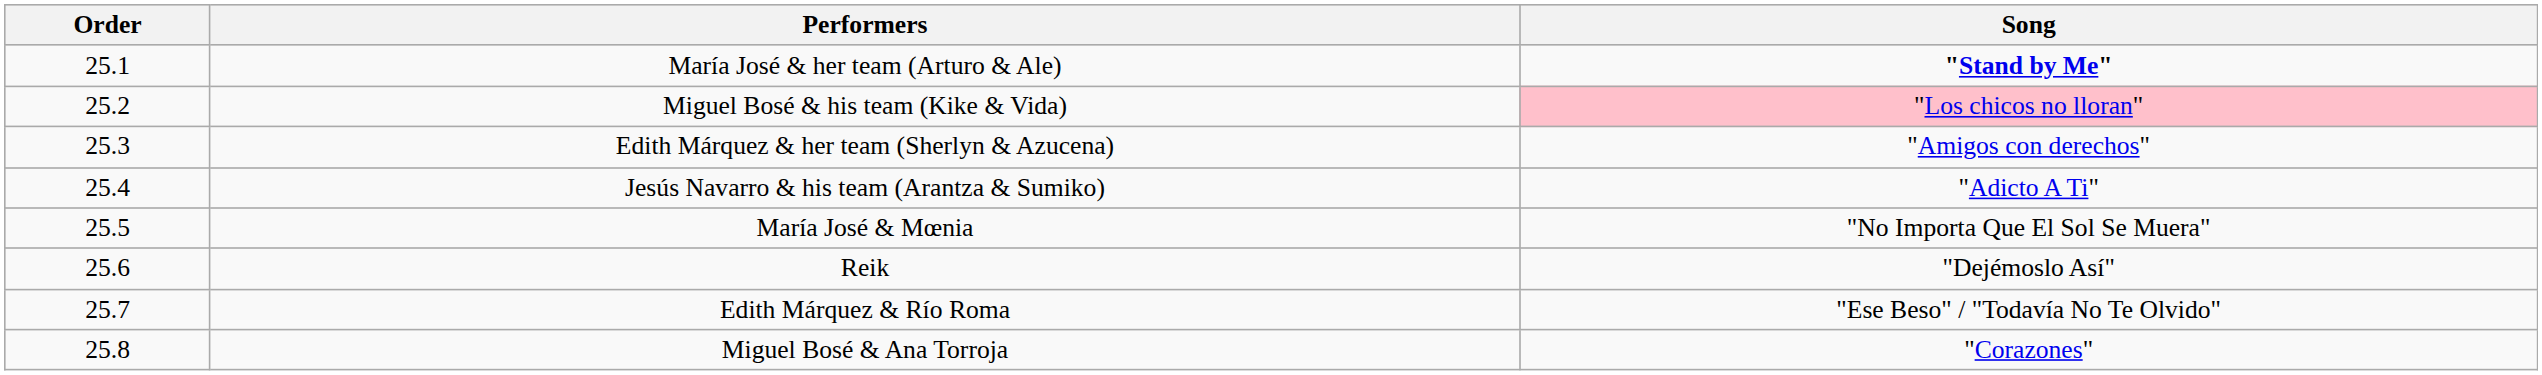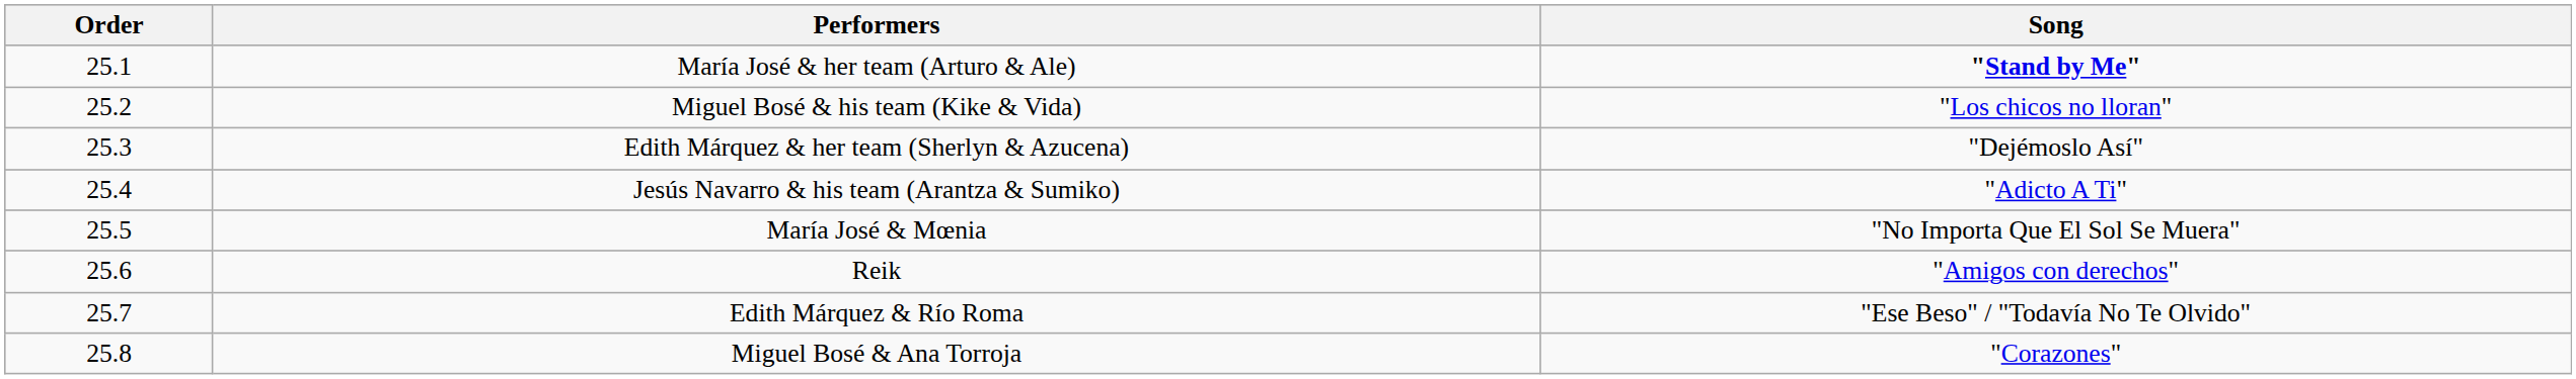 <table class="wikitable" style="text-align:center; width:100%">
 <tr>
 <th>Order</th>
 <th>Performers</th>
 <th>Song</th>
 </tr>
 <tr>
 <td>25.1</td>
 <td>María José & her team (Arturo & Ale)</td>
 <td><strong>"<a href='#'>Stand by Me</a>"</strong></td>
 </tr>
 <tr>
 <td>25.2</td>
 <td>Miguel Bosé & his team (Kike & Vida)</td>
-<td style="background: pink;">"<a href='#'>Los chicos no lloran</a>"</td>
+<td>"<a href='#'>Los chicos no lloran</a>"</td>
 </tr>
 <tr>
 <td>25.3</td>
 <td>Edith Márquez & her team (Sherlyn & Azucena)</td>
-<td>"<a href='#'>Amigos con derechos</a>"</td>
+<td>"Dejémoslo Así"</td>
 </tr>
 <tr>
 <td>25.4</td>
 <td>Jesús Navarro & his team (Arantza & Sumiko)</td>
 <td>"<a href='#'>Adicto A Ti</a>"</td>
 </tr>
 <tr>
 <td>25.5</td>
 <td>María José & Mœnia</td>
 <td>"No Importa Que El Sol Se Muera"</td>
 </tr>
 <tr>
 <td>25.6</td>
 <td>Reik</td>
-<td>"Dejémoslo Así"</td>
+<td>"<a href='#'>Amigos con derechos</a>"</td>
 </tr>
 <tr>
 <td>25.7</td>
 <td>Edith Márquez & Río Roma</td>
 <td>"Ese Beso" / "Todavía No Te Olvido"</td>
 </tr>
 <tr>
 <td>25.8</td>
 <td>Miguel Bosé & Ana Torroja</td>
 <td>"<a href='#'>Corazones</a>"</td>
 </tr>
 </table>
